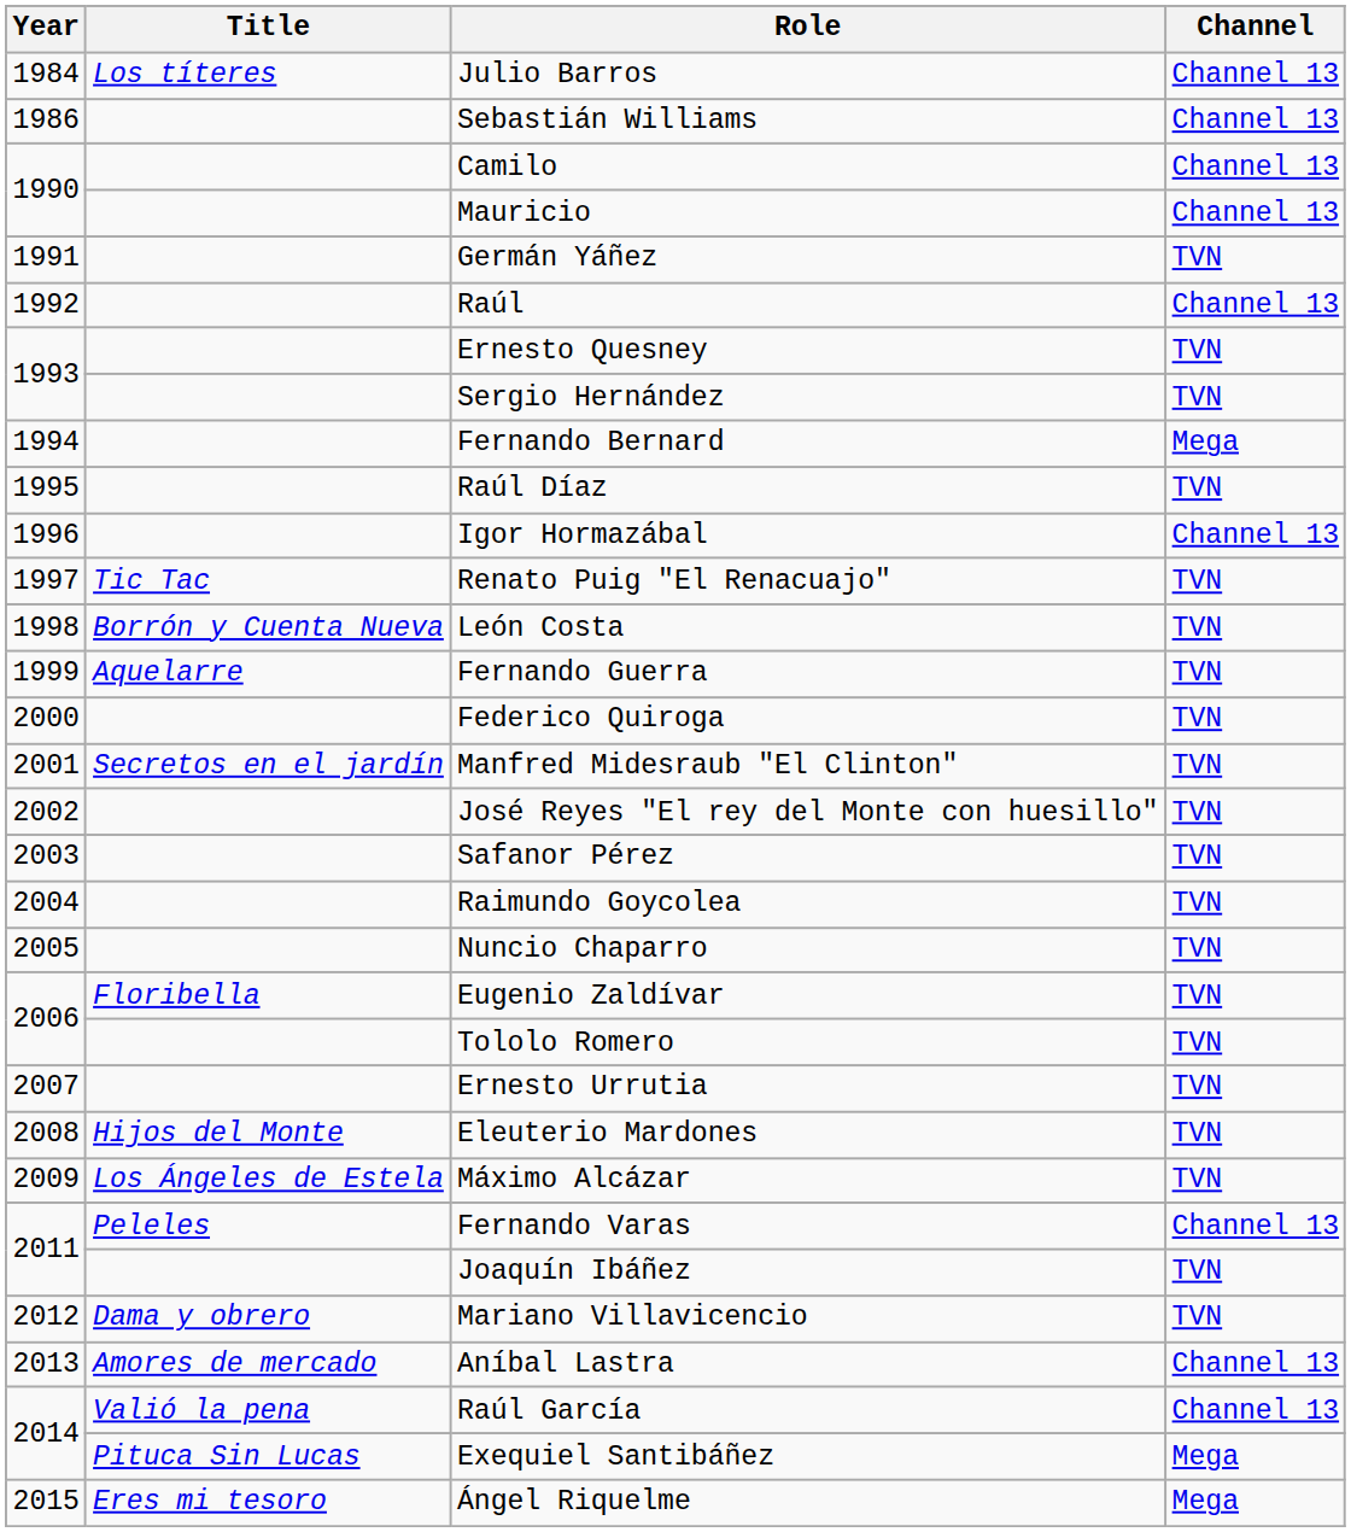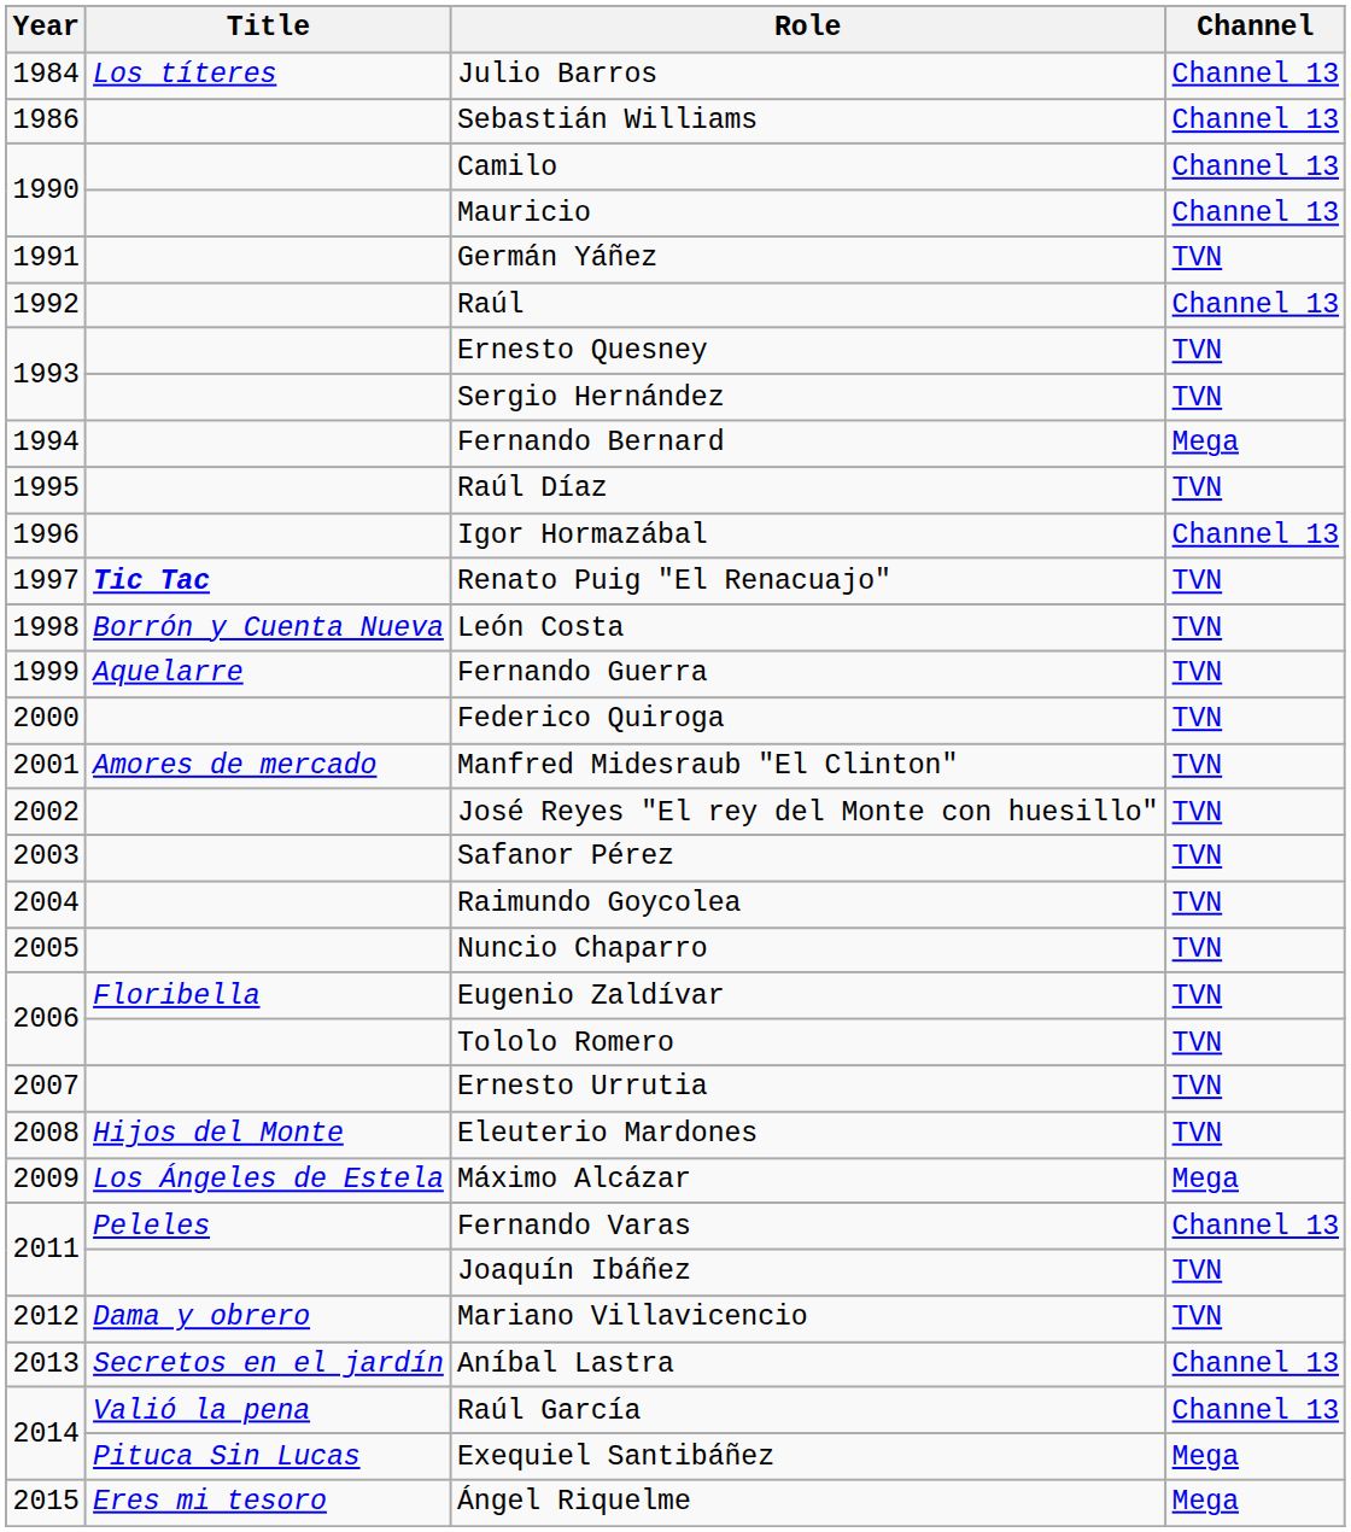 <table class="wikitable" style="font-size: 92%;">
 <tr>
 <th>Year</th>
 <th>Title</th>
 <th>Role</th>
 <th>Channel</th>
 </tr>
 <tr>
 <td>1984</td>
 <td><em><a href='#'>Los títeres</a></em></td>
 <td>Julio Barros</td>
 <td><a href='#'>Channel 13</a></td>
 </tr>
 <tr>
 <td>1986</td>
 <td><em></em></td>
 <td>Sebastián Williams</td>
 <td><a href='#'>Channel 13</a></td>
 </tr>
 <tr>
 <td rowspan=2>1990</td>
 <td><em></em></td>
 <td>Camilo</td>
 <td><a href='#'>Channel 13</a></td>
 </tr>
 <tr>
 <td><em></em></td>
 <td>Mauricio</td>
 <td><a href='#'>Channel 13</a></td>
 </tr>
 <tr>
 <td>1991</td>
 <td><em></em></td>
 <td>Germán Yáñez</td>
 <td><a href='#'>TVN</a></td>
 </tr>
 <tr>
 <td>1992</td>
 <td><em></em></td>
 <td>Raúl</td>
 <td><a href='#'>Channel 13</a></td>
 </tr>
 <tr>
 <td rowspan=2>1993</td>
 <td><em></em></td>
 <td>Ernesto Quesney</td>
 <td><a href='#'>TVN</a></td>
 </tr>
 <tr>
 <td><em></em></td>
 <td>Sergio Hernández</td>
 <td><a href='#'>TVN</a></td>
 </tr>
 <tr>
 <td>1994</td>
 <td><em></em></td>
 <td>Fernando Bernard</td>
 <td><a href='#'>Mega</a></td>
 </tr>
 <tr>
 <td>1995</td>
 <td><em></em></td>
 <td>Raúl Díaz</td>
 <td><a href='#'>TVN</a></td>
 </tr>
 <tr>
 <td>1996</td>
 <td><em></em></td>
 <td>Igor Hormazábal</td>
 <td><a href='#'>Channel 13</a></td>
 </tr>
 <tr>
 <td>1997</td>
-<td><em><a href='#'>Tic Tac</a></em></td>
+<td><strong><em><a href='#'>Tic Tac</a></em></strong></td>
 <td>Renato Puig "El Renacuajo"</td>
 <td><a href='#'>TVN</a></td>
 </tr>
 <tr>
 <td>1998</td>
 <td><em><a href='#'>Borrón y Cuenta Nueva</a></em></td>
 <td>León Costa</td>
 <td><a href='#'>TVN</a></td>
 </tr>
 <tr>
 <td>1999</td>
 <td><em><a href='#'>Aquelarre</a></em></td>
 <td>Fernando Guerra</td>
 <td><a href='#'>TVN</a></td>
 </tr>
 <tr>
 <td>2000</td>
 <td><em></em></td>
 <td>Federico Quiroga</td>
 <td><a href='#'>TVN</a></td>
 </tr>
 <tr>
 <td>2001</td>
-<td><em><a href='#'>Secretos en el jardín</a></em></td>
+<td><em><a href='#'>Amores de mercado</a></em></td>
 <td>Manfred Midesraub "El Clinton"</td>
 <td><a href='#'>TVN</a></td>
 </tr>
 <tr>
 <td>2002</td>
 <td><em></em></td>
 <td>José Reyes "El rey del Monte con huesillo"</td>
 <td><a href='#'>TVN</a></td>
 </tr>
 <tr>
 <td>2003</td>
 <td><em></em></td>
 <td>Safanor Pérez</td>
 <td><a href='#'>TVN</a></td>
 </tr>
 <tr>
 <td>2004</td>
 <td><em></em></td>
 <td>Raimundo Goycolea</td>
 <td><a href='#'>TVN</a></td>
 </tr>
 <tr>
 <td>2005</td>
 <td><em></em></td>
 <td>Nuncio Chaparro</td>
 <td><a href='#'>TVN</a></td>
 </tr>
 <tr>
 <td rowspan=2>2006</td>
 <td><em><a href='#'>Floribella</a></em></td>
 <td>Eugenio Zaldívar</td>
 <td><a href='#'>TVN</a></td>
 </tr>
 <tr>
 <td><em></em></td>
 <td>Tololo Romero</td>
 <td><a href='#'>TVN</a></td>
 </tr>
 <tr>
 <td>2007</td>
 <td><em></em></td>
 <td>Ernesto Urrutia</td>
 <td><a href='#'>TVN</a></td>
 </tr>
 <tr>
 <td>2008</td>
 <td><em><a href='#'>Hijos del Monte</a></em></td>
 <td>Eleuterio Mardones</td>
 <td><a href='#'>TVN</a></td>
 </tr>
 <tr>
 <td>2009</td>
 <td><em><a href='#'>Los Ángeles de Estela</a></em></td>
 <td>Máximo Alcázar</td>
-<td><a href='#'>TVN</a></td>
+<td><a href='#'>Mega</a></td>
 </tr>
 <tr>
 <td rowspan=2>2011</td>
 <td><em><a href='#'>Peleles</a></em></td>
 <td>Fernando Varas</td>
 <td><a href='#'>Channel 13</a></td>
 </tr>
 <tr>
 <td><em></em></td>
 <td>Joaquín Ibáñez</td>
 <td><a href='#'>TVN</a></td>
 </tr>
 <tr>
 <td>2012</td>
 <td><em><a href='#'>Dama y obrero</a></em></td>
 <td>Mariano Villavicencio</td>
 <td><a href='#'>TVN</a></td>
 </tr>
 <tr>
 <td>2013</td>
-<td><em><a href='#'>Amores de mercado</a></em></td>
+<td><em><a href='#'>Secretos en el jardín</a></em></td>
 <td>Aníbal Lastra</td>
 <td><a href='#'>Channel 13</a></td>
 </tr>
 <tr>
 <td rowspan=2>2014</td>
 <td><em><a href='#'>Valió la pena</a></em></td>
 <td>Raúl García</td>
 <td><a href='#'>Channel 13</a></td>
 </tr>
 <tr>
 <td><em><a href='#'>Pituca Sin Lucas</a></em></td>
 <td>Exequiel Santibáñez</td>
 <td><a href='#'>Mega</a></td>
 </tr>
 <tr>
 <td>2015</td>
 <td><em><a href='#'>Eres mi tesoro</a></em></td>
 <td>Ángel Riquelme</td>
 <td><a href='#'>Mega</a></td>
 </tr>
 </table>
